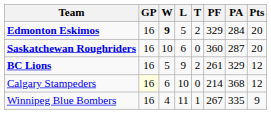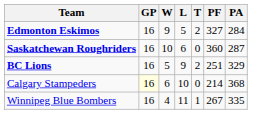 <table class="wikitable" style="float:left; margin-right:1em">
 <tr>
 <th>Team</th>
 <th>GP</th>
 <th>W</th>
 <th>L</th>
 <th>T</th>
 <th>PF</th>
 <th>PA</th>
-<th>Pts</th>
 </tr>
 <tr align="center">
 <td align="left"><strong><a href='#'>Edmonton Eskimos</a></strong></td>
 <td>16</td>
-<td><strong>9</strong></td>
+<td>9</td>
 <td>5</td>
 <td>2</td>
-<td>329</td>
+<td>327</td>
 <td>284</td>
-<td>20</td>
 </tr>
 <tr align="center">
 <td align="left"><strong><a href='#'>Saskatchewan Roughriders</a></strong></td>
 <td>16</td>
 <td>10</td>
 <td>6</td>
 <td>0</td>
 <td>360</td>
 <td>287</td>
-<td>20</td>
 </tr>
 <tr align="center">
 <td align="left"><strong><a href='#'>BC Lions</a></strong></td>
 <td>16</td>
 <td>5</td>
 <td>9</td>
 <td>2</td>
-<td>261</td>
+<td>251</td>
 <td>329</td>
-<td>12</td>
 </tr>
 <tr align="center">
 <td align="left"><a href='#'>Calgary Stampeders</a></td>
 <td style="background: lightyellow;">16</td>
 <td>6</td>
 <td>10</td>
 <td>0</td>
 <td>214</td>
 <td>368</td>
-<td>12</td>
 </tr>
 <tr align="center">
 <td align="left"><a href='#'>Winnipeg Blue Bombers</a></td>
 <td>16</td>
 <td>4</td>
 <td>11</td>
 <td>1</td>
 <td>267</td>
 <td>335</td>
-<td>9</td>
 </tr>
 </table>
